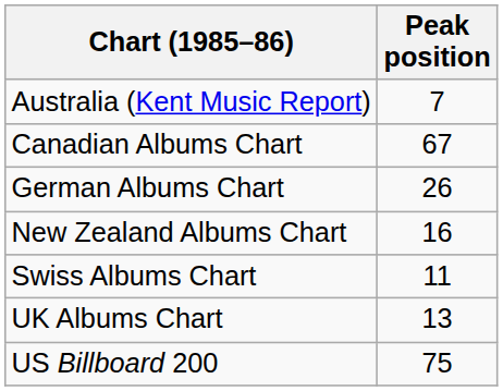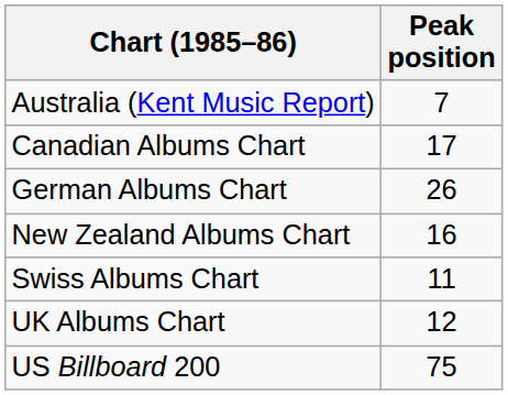 <table class="wikitable sortable">
 <tr>
 <th>Chart (1985–86)</th>
 <th>Peak<br>position</th>
 </tr>
 <tr>
 <td align="left">Australia (<a href='#'>Kent Music Report</a>)</td>
 <td style="text-align:center;">7</td>
 </tr>
 <tr>
 <td>Canadian Albums Chart</td>
-<td style="text-align:center;">67</td>
+<td style="text-align:center;">17</td>
 </tr>
 <tr>
 <td>German Albums Chart</td>
 <td style="text-align:center;">26</td>
 </tr>
 <tr>
 <td>New Zealand Albums Chart</td>
 <td style="text-align:center;">16</td>
 </tr>
 <tr>
 <td>Swiss Albums Chart</td>
 <td style="text-align:center;">11</td>
 </tr>
 <tr>
 <td>UK Albums Chart</td>
-<td style="text-align:center;">13</td>
+<td style="text-align:center;">12</td>
 </tr>
 <tr>
 <td>US <em>Billboard</em> 200</td>
 <td style="text-align:center;">75</td>
 </tr>
 </table>
